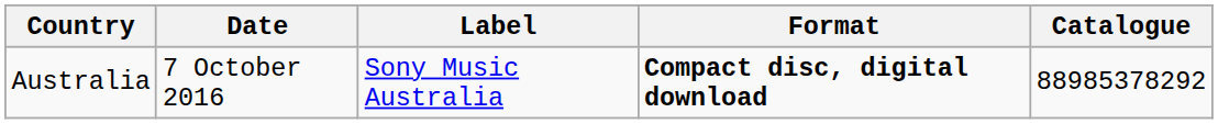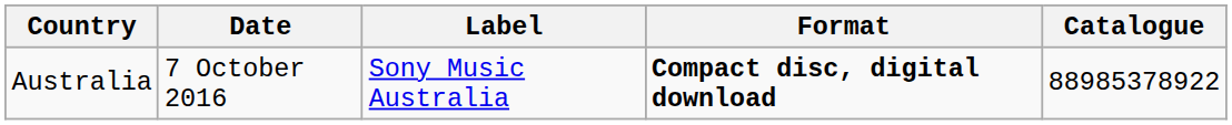 <table class="wikitable">
 <tr>
 <th>Country</th>
 <th>Date</th>
 <th>Label</th>
 <th>Format</th>
 <th>Catalogue</th>
 </tr>
 <tr>
 <td>Australia</td>
 <td>7 October 2016</td>
 <td><a href='#'>Sony Music Australia</a></td>
 <td><strong>Compact disc, digital download</strong></td>
-<td>88985378292</td>
+<td>88985378922</td>
 </tr>
 </table>
